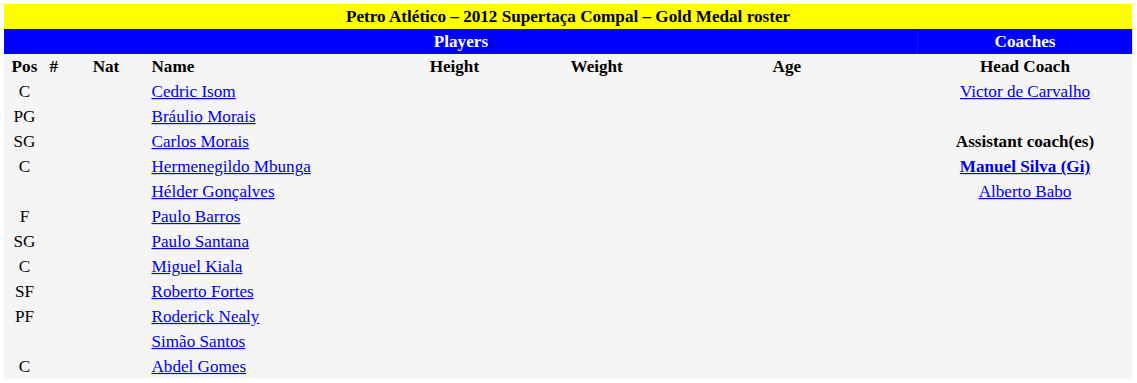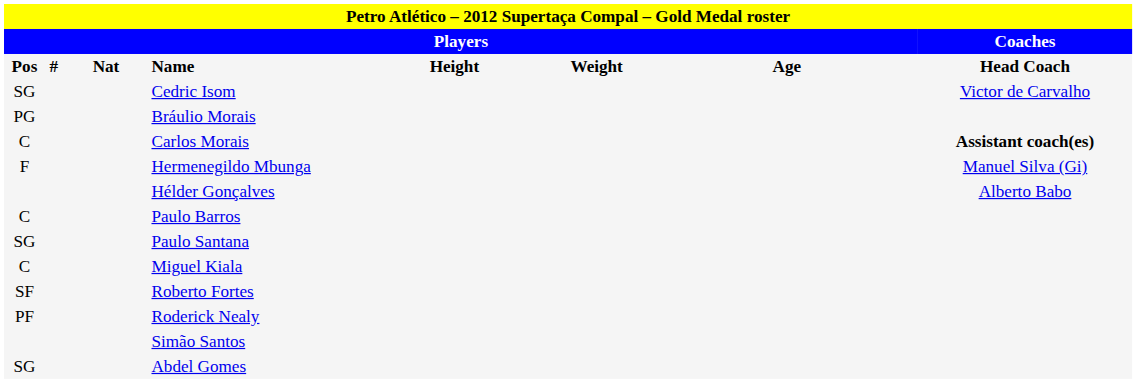 <table border=0 cellpadding=2 cellspacing=0  |- bgcolor=#f5f5f5 style="text-align:center; font-size:90%;" width=75%>
 <tr>
 <td colspan="8" style="background: yellow; color: black"><strong>Petro Atlético – 2012 Supertaça Compal – Gold Medal roster</strong></td>
 </tr>
 <tr>
 <td colspan="7" style="background: blue; color: white"><strong>Players</strong></td>
 <td style="background: blue; color: white"><strong>Coaches</strong></td>
 </tr>
 <tr style="background=#f5f5f5; color: black">
 <th width=5px>Pos</th>
 <th width=5px>#</th>
 <th width=50px>Nat</th>
 <th width=135px align=left>Name</th>
 <th width=100px>Height</th>
 <th width=70px>Weight</th>
 <th width=160px>Age</th>
 <th width=130px>Head Coach</th>
 </tr>
 <tr>
-<td>C</td>
+<td>SG</td>
 <td></td>
 <td></td>
 <td align=left><a href='#'>Cedric Isom</a></td>
 <td><span></span></td>
 <td></td>
 <td><span></span></td>
 <td> <a href='#'>Victor de Carvalho</a></td>
 </tr>
 <tr>
 <td>PG</td>
 <td></td>
 <td></td>
 <td align=left><a href='#'>Bráulio Morais</a></td>
 <td><span></span></td>
 <td><span></span></td>
 <td><span></span></td>
 </tr>
 <tr>
-<td>SG</td>
+<td>C</td>
 <td></td>
 <td></td>
 <td align=left><a href='#'>Carlos Morais</a></td>
 <td><span></span></td>
 <td><span></span></td>
 <td><span></span></td>
 <td><strong>Assistant coach(es)</strong></td>
 </tr>
 <tr>
-<td>C</td>
+<td>F</td>
 <td></td>
 <td></td>
 <td align=left><a href='#'>Hermenegildo Mbunga</a></td>
 <td><span></span></td>
 <td><span></span></td>
 <td><span></span></td>
-<td><strong> <a href='#'>Manuel Silva (Gi)</a></strong></td>
+<td> <a href='#'>Manuel Silva (Gi)</a></td>
 </tr>
 <tr>
 <td></td>
 <td></td>
 <td></td>
 <td align=left><a href='#'>Hélder Gonçalves</a></td>
 <td></td>
 <td></td>
 <td></td>
 <td> <a href='#'>Alberto Babo</a></td>
 </tr>
 <tr>
-<td>F</td>
+<td>C</td>
 <td></td>
 <td></td>
 <td align=left><a href='#'>Paulo Barros</a></td>
 <td><span></span></td>
 <td></td>
 <td><span></span></td>
 </tr>
 <tr>
 <td>SG</td>
 <td></td>
 <td></td>
 <td align=left><a href='#'>Paulo Santana</a></td>
 <td><span></span></td>
 <td><span></span></td>
 <td><span></span></td>
 </tr>
 <tr>
 <td>C</td>
 <td></td>
 <td></td>
 <td align=left><a href='#'>Miguel Kiala</a></td>
 <td><span></span></td>
 <td><span></span></td>
 <td><span></span></td>
 </tr>
 <tr>
 <td>SF</td>
 <td></td>
 <td></td>
 <td align=left><a href='#'>Roberto Fortes</a></td>
 <td><span></span></td>
 <td></td>
 <td><span></span></td>
 </tr>
 <tr>
 <td>PF</td>
 <td></td>
 <td></td>
 <td align=left><a href='#'>Roderick Nealy</a></td>
 <td><span></span></td>
 <td></td>
 <td><span></span></td>
 </tr>
 <tr>
 <td></td>
 <td></td>
 <td></td>
 <td align=left><a href='#'>Simão Santos</a></td>
 <td><span></span></td>
 <td><span></span></td>
 <td><span></span></td>
 </tr>
 <tr>
-<td>C</td>
+<td>SG</td>
 <td></td>
 <td></td>
 <td align=left><a href='#'>Abdel Gomes</a></td>
 <td><span></span></td>
 <td></td>
 <td><span></span></td>
 </tr>
 </table>
